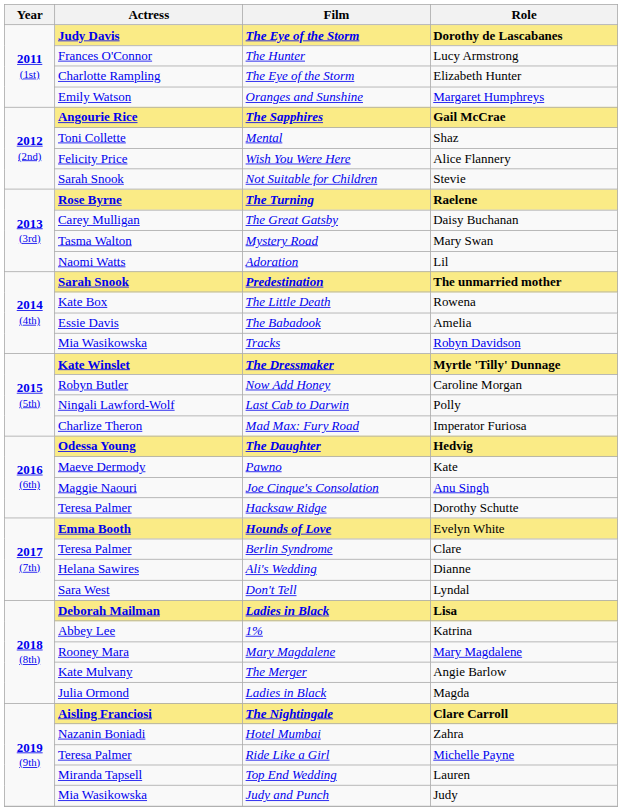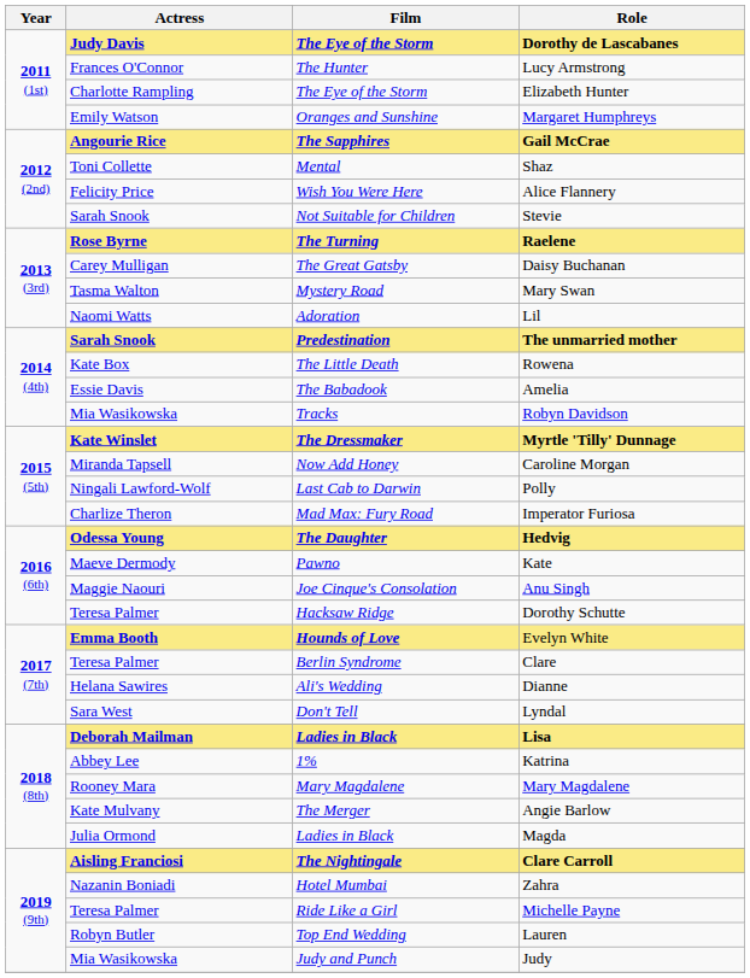 <table class="sortable wikitable" width="60%" align="centre">
 <tr>
 <th width="5%">Year</th>
 <th width="19%">Actress</th>
 <th width="19%">Film</th>
 <th width="19%">Role</th>
 </tr>
 <tr>
 <td rowspan=4 align="center"><strong><a href='#'>2011</a></strong><br><small><a href='#'>(1st)</a></small></td>
 <td style="background:#FAEB86"><strong><a href='#'>Judy Davis</a></strong></td>
 <td style="background:#FAEB86"><strong><em><a href='#'>The Eye of the Storm</a></em></strong></td>
 <td style="background:#FAEB86"><strong>Dorothy de Lascabanes</strong></td>
 </tr>
 <tr>
 <td><a href='#'>Frances O'Connor</a></td>
 <td><em><a href='#'>The Hunter</a></em></td>
 <td>Lucy Armstrong</td>
 </tr>
 <tr>
 <td><a href='#'>Charlotte Rampling</a></td>
 <td><em><a href='#'>The Eye of the Storm</a></em></td>
 <td>Elizabeth Hunter</td>
 </tr>
 <tr>
 <td><a href='#'>Emily Watson</a></td>
 <td><em><a href='#'>Oranges and Sunshine</a></em></td>
 <td><a href='#'>Margaret Humphreys</a></td>
 </tr>
 <tr>
 <td rowspan=4 align="center"><strong><a href='#'>2012</a></strong><br><small><a href='#'>(2nd)</a></small></td>
 <td style="background:#FAEB86"><strong><a href='#'>Angourie Rice</a></strong></td>
 <td style="background:#FAEB86"><strong><em><a href='#'>The Sapphires</a></em></strong></td>
 <td style="background:#FAEB86"><strong>Gail McCrae</strong></td>
 </tr>
 <tr>
 <td><a href='#'>Toni Collette</a></td>
 <td><em><a href='#'>Mental</a></em></td>
 <td>Shaz</td>
 </tr>
 <tr>
 <td><a href='#'>Felicity Price</a></td>
 <td><em><a href='#'>Wish You Were Here</a></em></td>
 <td>Alice Flannery</td>
 </tr>
 <tr>
 <td><a href='#'>Sarah Snook</a></td>
 <td><em><a href='#'>Not Suitable for Children</a></em></td>
 <td>Stevie</td>
 </tr>
 <tr>
 <td rowspan=4 align="center"><strong><a href='#'>2013</a></strong><br><small><a href='#'>(3rd)</a></small></td>
 <td style="background:#FAEB86"><strong><a href='#'>Rose Byrne</a></strong></td>
 <td style="background:#FAEB86"><strong><em><a href='#'>The Turning</a></em></strong></td>
 <td style="background:#FAEB86"><strong>Raelene</strong></td>
 </tr>
 <tr>
 <td><a href='#'>Carey Mulligan</a></td>
 <td><em><a href='#'>The Great Gatsby</a></em></td>
 <td>Daisy Buchanan</td>
 </tr>
 <tr>
 <td><a href='#'>Tasma Walton</a></td>
 <td><em><a href='#'>Mystery Road</a></em></td>
 <td>Mary Swan</td>
 </tr>
 <tr>
 <td><a href='#'>Naomi Watts</a></td>
 <td><em><a href='#'>Adoration</a></em></td>
 <td>Lil</td>
 </tr>
 <tr>
 <td rowspan=4 align="center"><strong><a href='#'>2014</a></strong><br><small><a href='#'>(4th)</a></small></td>
 <td style="background:#FAEB86"><strong><a href='#'>Sarah Snook</a></strong></td>
 <td style="background:#FAEB86"><strong><em><a href='#'>Predestination</a></em></strong></td>
 <td style="background:#FAEB86"><strong>The unmarried mother</strong></td>
 </tr>
 <tr>
 <td><a href='#'>Kate Box</a></td>
 <td><em><a href='#'>The Little Death</a></em></td>
 <td>Rowena</td>
 </tr>
 <tr>
 <td><a href='#'>Essie Davis</a></td>
 <td><em><a href='#'>The Babadook</a></em></td>
 <td>Amelia</td>
 </tr>
 <tr>
 <td><a href='#'>Mia Wasikowska</a></td>
 <td><em><a href='#'>Tracks</a></em></td>
 <td><a href='#'>Robyn Davidson</a></td>
 </tr>
 <tr>
 <td rowspan=4 align="center"><strong><a href='#'>2015</a></strong><br><small><a href='#'>(5th)</a></small> </td>
 <td style="background:#FAEB86"><strong><a href='#'>Kate Winslet</a></strong></td>
 <td style="background:#FAEB86"><strong><em><a href='#'>The Dressmaker</a></em></strong></td>
 <td style="background:#FAEB86"><strong>Myrtle 'Tilly' Dunnage</strong></td>
 </tr>
 <tr>
-<td><a href='#'>Robyn Butler</a></td>
+<td><a href='#'>Miranda Tapsell</a></td>
 <td><em><a href='#'>Now Add Honey</a></em></td>
 <td>Caroline Morgan</td>
 </tr>
 <tr>
 <td><a href='#'>Ningali Lawford-Wolf</a></td>
 <td><em><a href='#'>Last Cab to Darwin</a></em></td>
 <td>Polly</td>
 </tr>
 <tr>
 <td><a href='#'>Charlize Theron</a></td>
 <td><em><a href='#'>Mad Max: Fury Road</a></em></td>
 <td>Imperator Furiosa</td>
 </tr>
 <tr>
 <td rowspan=4 align="center"><strong><a href='#'>2016</a></strong><br><small><a href='#'>(6th)</a></small></td>
 <td style="background:#FAEB86"><strong><a href='#'>Odessa Young</a></strong></td>
 <td style="background:#FAEB86"><strong><em><a href='#'>The Daughter</a></em></strong></td>
 <td style="background:#FAEB86"><strong>Hedvig</strong></td>
 </tr>
 <tr>
 <td><a href='#'>Maeve Dermody</a></td>
 <td><em><a href='#'>Pawno</a></em></td>
 <td>Kate</td>
 </tr>
 <tr>
 <td><a href='#'>Maggie Naouri</a></td>
 <td><em><a href='#'>Joe Cinque's Consolation</a></em></td>
 <td><a href='#'>Anu Singh</a></td>
 </tr>
 <tr>
 <td><a href='#'>Teresa Palmer</a></td>
 <td><em><a href='#'>Hacksaw Ridge</a></em></td>
 <td>Dorothy Schutte</td>
 </tr>
 <tr>
 <td rowspan=4 align="center"><strong><a href='#'>2017</a></strong><br><small><a href='#'>(7th)</a></small></td>
 <td style="background:#FAEB86"><strong><a href='#'>Emma Booth</a></strong></td>
 <td style="background:#FAEB86"><strong><em><a href='#'>Hounds of Love</a></em></strong></td>
 <td style="background:#FAEB86">Evelyn White</td>
 </tr>
 <tr>
 <td><a href='#'>Teresa Palmer</a></td>
 <td><em><a href='#'>Berlin Syndrome</a></em></td>
 <td>Clare</td>
 </tr>
 <tr>
 <td><a href='#'>Helana Sawires</a></td>
 <td><em><a href='#'>Ali's Wedding</a></em></td>
 <td>Dianne</td>
 </tr>
 <tr>
 <td><a href='#'>Sara West</a></td>
 <td><em><a href='#'>Don't Tell</a></em></td>
 <td>Lyndal</td>
 </tr>
 <tr>
 <td rowspan=5 align="center"><strong><a href='#'>2018</a></strong><br><small><a href='#'>(8th)</a></small></td>
 <td style="background:#FAEB86"><strong><a href='#'>Deborah Mailman</a></strong></td>
 <td style="background:#FAEB86"><strong><em><a href='#'>Ladies in Black</a></em></strong></td>
 <td style="background:#FAEB86"><strong>Lisa</strong></td>
 </tr>
 <tr>
 <td><a href='#'>Abbey Lee</a></td>
 <td><em><a href='#'>1%</a></em></td>
 <td>Katrina</td>
 </tr>
 <tr>
 <td><a href='#'>Rooney Mara</a></td>
 <td><em><a href='#'>Mary Magdalene</a></em></td>
 <td><a href='#'>Mary Magdalene</a></td>
 </tr>
 <tr>
 <td><a href='#'>Kate Mulvany</a></td>
 <td><em><a href='#'>The Merger</a></em></td>
 <td>Angie Barlow</td>
 </tr>
 <tr>
 <td><a href='#'>Julia Ormond</a></td>
 <td><em><a href='#'>Ladies in Black</a></em></td>
 <td>Magda</td>
 </tr>
 <tr>
 <td rowspan=5 align="center"><strong><a href='#'>2019</a></strong><br><small><a href='#'>(9th)</a></small></td>
 <td style="background:#FAEB86"><strong><a href='#'>Aisling Franciosi</a></strong></td>
 <td style="background:#FAEB86"><strong><em><a href='#'>The Nightingale</a></em></strong></td>
 <td style="background:#FAEB86"><strong>Clare Carroll</strong></td>
 </tr>
 <tr>
 <td><a href='#'>Nazanin Boniadi</a></td>
 <td><em><a href='#'>Hotel Mumbai</a></em></td>
 <td>Zahra</td>
 </tr>
 <tr>
 <td><a href='#'>Teresa Palmer</a></td>
 <td><em><a href='#'>Ride Like a Girl</a></em></td>
 <td><a href='#'>Michelle Payne</a></td>
 </tr>
 <tr>
-<td><a href='#'>Miranda Tapsell</a></td>
+<td><a href='#'>Robyn Butler</a></td>
 <td><em><a href='#'>Top End Wedding</a></em></td>
 <td>Lauren</td>
 </tr>
 <tr>
 <td><a href='#'>Mia Wasikowska</a></td>
 <td><em><a href='#'>Judy and Punch</a></em></td>
 <td>Judy</td>
 </tr>
 <tr>
 </tr>
 </table>
